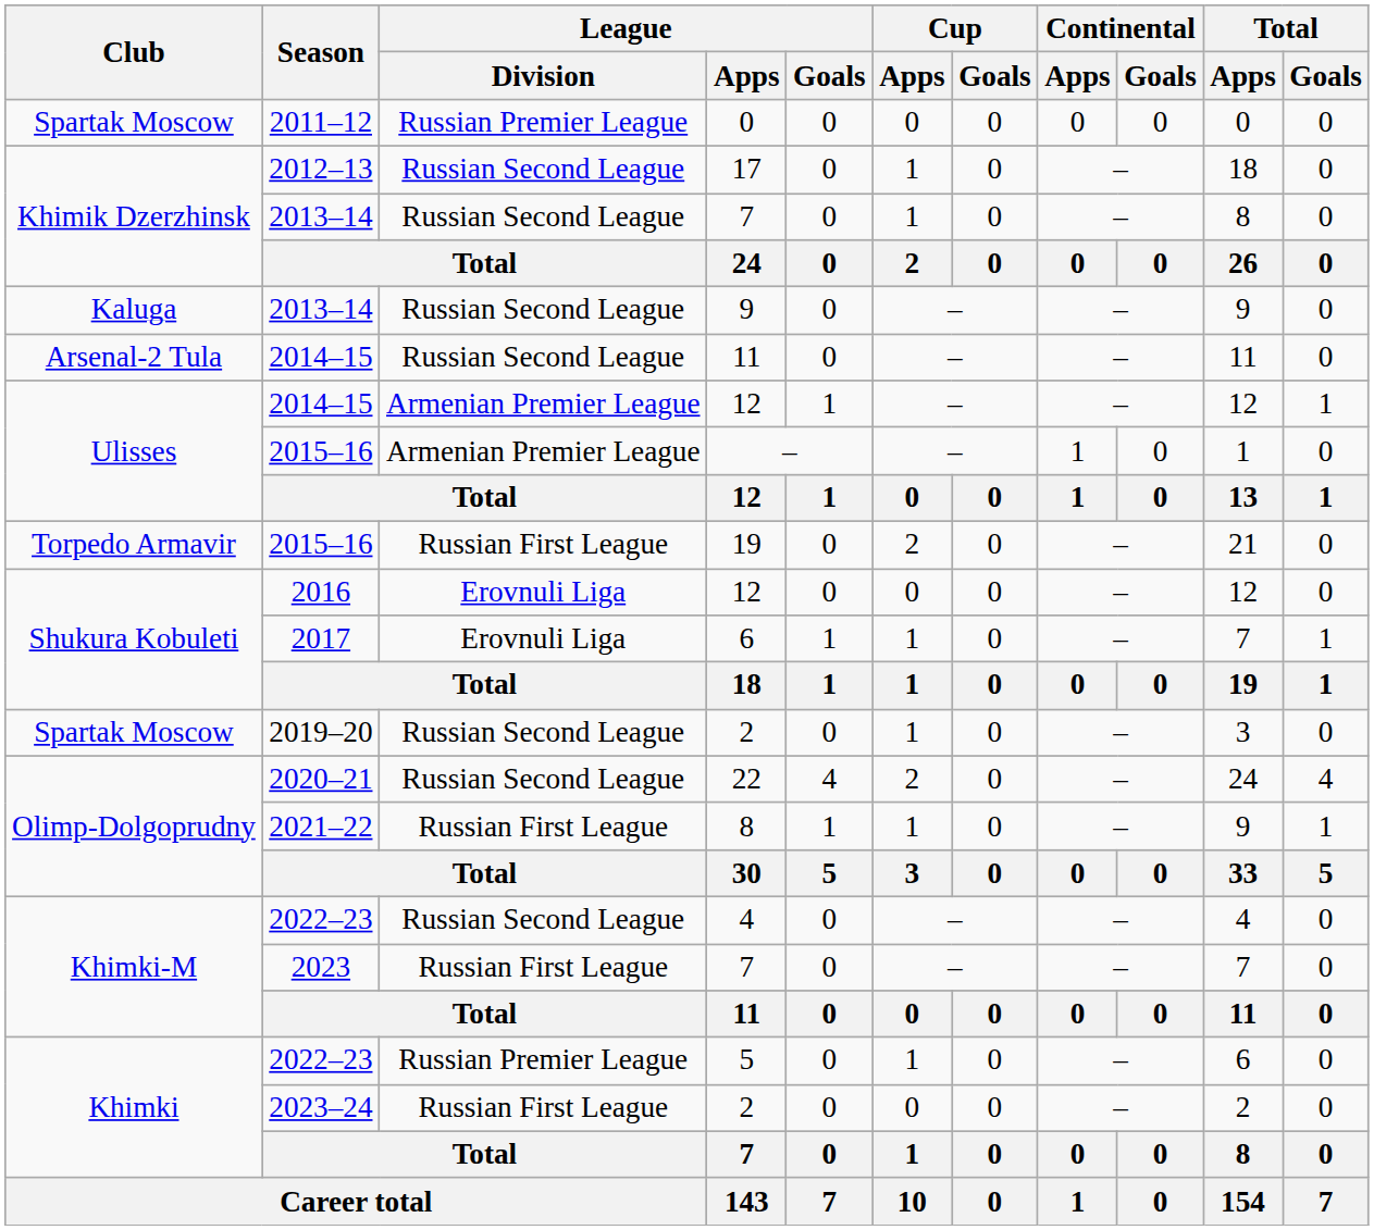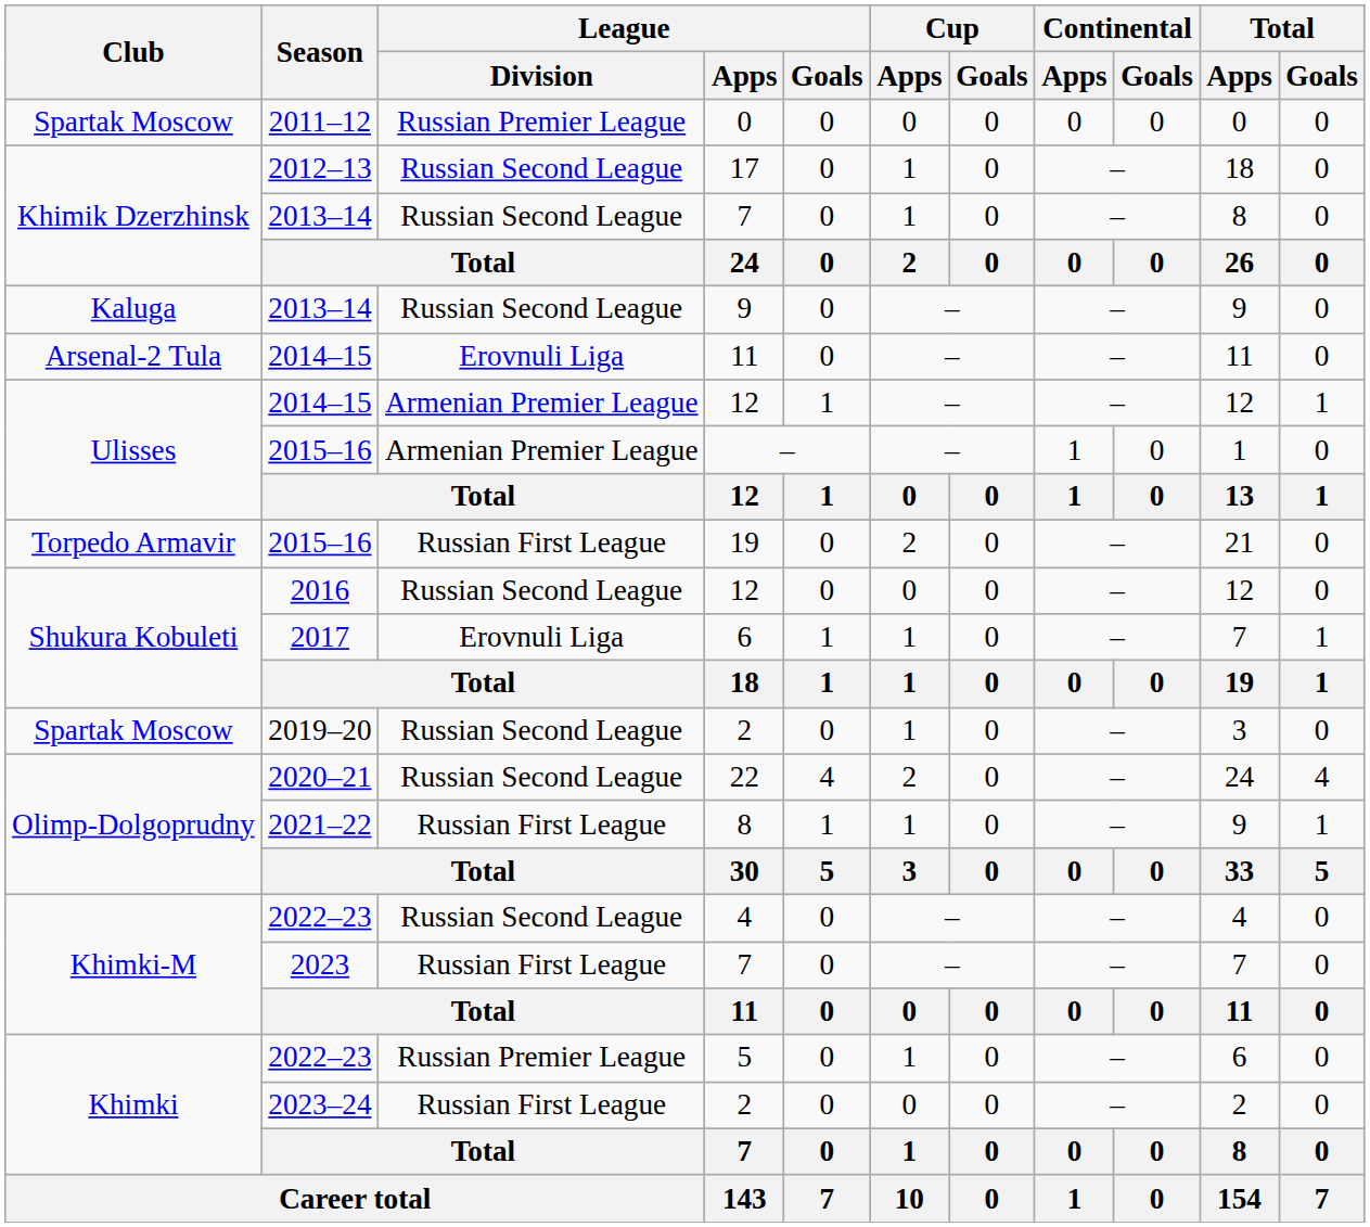 <table class="wikitable" style="text-align: center;">
 <tr>
 <th rowspan=2>Club</th>
 <th rowspan=2>Season</th>
 <th colspan=3>League</th>
 <th colspan=2>Cup</th>
 <th colspan=2>Continental</th>
 <th colspan=2>Total</th>
 </tr>
 <tr>
 <th>Division</th>
 <th>Apps</th>
 <th>Goals</th>
 <th>Apps</th>
 <th>Goals</th>
 <th>Apps</th>
 <th>Goals</th>
 <th>Apps</th>
 <th>Goals</th>
 </tr>
 <tr>
 <td><a href='#'>Spartak Moscow</a></td>
 <td><a href='#'>2011–12</a></td>
 <td><a href='#'>Russian Premier League</a></td>
 <td>0</td>
 <td>0</td>
 <td>0</td>
 <td>0</td>
 <td>0</td>
 <td>0</td>
 <td>0</td>
 <td>0</td>
 </tr>
 <tr>
 <td rowspan="3"><a href='#'>Khimik Dzerzhinsk</a></td>
 <td><a href='#'>2012–13</a></td>
 <td><a href='#'>Russian Second League</a></td>
 <td>17</td>
 <td>0</td>
 <td>1</td>
 <td>0</td>
 <td colspan=2>–</td>
 <td>18</td>
 <td>0</td>
 </tr>
 <tr>
 <td><a href='#'>2013–14</a></td>
 <td>Russian Second League</td>
 <td>7</td>
 <td>0</td>
 <td>1</td>
 <td>0</td>
 <td colspan=2>–</td>
 <td>8</td>
 <td>0</td>
 </tr>
 <tr>
 <th colspan=2>Total</th>
 <th>24</th>
 <th>0</th>
 <th>2</th>
 <th>0</th>
 <th>0</th>
 <th>0</th>
 <th>26</th>
 <th>0</th>
 </tr>
 <tr>
 <td><a href='#'>Kaluga</a></td>
 <td><a href='#'>2013–14</a></td>
 <td>Russian Second League</td>
 <td>9</td>
 <td>0</td>
 <td colspan=2>–</td>
 <td colspan=2>–</td>
 <td>9</td>
 <td>0</td>
 </tr>
 <tr>
 <td><a href='#'>Arsenal-2 Tula</a></td>
 <td><a href='#'>2014–15</a></td>
-<td>Russian Second League</td>
+<td><a href='#'>Erovnuli Liga</a></td>
 <td>11</td>
 <td>0</td>
 <td colspan=2>–</td>
 <td colspan=2>–</td>
 <td>11</td>
 <td>0</td>
 </tr>
 <tr>
 <td rowspan="3"><a href='#'>Ulisses</a></td>
 <td><a href='#'>2014–15</a></td>
 <td><a href='#'>Armenian Premier League</a></td>
 <td>12</td>
 <td>1</td>
 <td colspan=2>–</td>
 <td colspan=2>–</td>
 <td>12</td>
 <td>1</td>
 </tr>
 <tr>
 <td><a href='#'>2015–16</a></td>
 <td>Armenian Premier League</td>
 <td colspan=2>–</td>
 <td colspan=2>–</td>
 <td>1</td>
 <td>0</td>
 <td>1</td>
 <td>0</td>
 </tr>
 <tr>
 <th colspan=2>Total</th>
 <th>12</th>
 <th>1</th>
 <th>0</th>
 <th>0</th>
 <th>1</th>
 <th>0</th>
 <th>13</th>
 <th>1</th>
 </tr>
 <tr>
 <td><a href='#'>Torpedo Armavir</a></td>
 <td><a href='#'>2015–16</a></td>
 <td>Russian First League</td>
 <td>19</td>
 <td>0</td>
 <td>2</td>
 <td>0</td>
 <td colspan=2>–</td>
 <td>21</td>
 <td>0</td>
 </tr>
 <tr>
 <td rowspan="3"><a href='#'>Shukura Kobuleti</a></td>
 <td><a href='#'>2016</a></td>
-<td><a href='#'>Erovnuli Liga</a></td>
+<td>Russian Second League</td>
 <td>12</td>
 <td>0</td>
 <td>0</td>
 <td>0</td>
 <td colspan=2>–</td>
 <td>12</td>
 <td>0</td>
 </tr>
 <tr>
 <td><a href='#'>2017</a></td>
 <td>Erovnuli Liga</td>
 <td>6</td>
 <td>1</td>
 <td>1</td>
 <td>0</td>
 <td colspan=2>–</td>
 <td>7</td>
 <td>1</td>
 </tr>
 <tr>
 <th colspan=2>Total</th>
 <th>18</th>
 <th>1</th>
 <th>1</th>
 <th>0</th>
 <th>0</th>
 <th>0</th>
 <th>19</th>
 <th>1</th>
 </tr>
 <tr>
 <td><a href='#'>Spartak Moscow</a></td>
 <td>2019–20</td>
 <td>Russian Second League</td>
 <td>2</td>
 <td>0</td>
 <td>1</td>
 <td>0</td>
 <td colspan=2>–</td>
 <td>3</td>
 <td>0</td>
 </tr>
 <tr>
 <td rowspan="3"><a href='#'>Olimp-Dolgoprudny</a></td>
 <td><a href='#'>2020–21</a></td>
 <td>Russian Second League</td>
 <td>22</td>
 <td>4</td>
 <td>2</td>
 <td>0</td>
 <td colspan=2>–</td>
 <td>24</td>
 <td>4</td>
 </tr>
 <tr>
 <td><a href='#'>2021–22</a></td>
 <td>Russian First League</td>
 <td>8</td>
 <td>1</td>
 <td>1</td>
 <td>0</td>
 <td colspan=2>–</td>
 <td>9</td>
 <td>1</td>
 </tr>
 <tr>
 <th colspan=2>Total</th>
 <th>30</th>
 <th>5</th>
 <th>3</th>
 <th>0</th>
 <th>0</th>
 <th>0</th>
 <th>33</th>
 <th>5</th>
 </tr>
 <tr>
 <td rowspan="3"><a href='#'>Khimki-M</a></td>
 <td><a href='#'>2022–23</a></td>
 <td>Russian Second League</td>
 <td>4</td>
 <td>0</td>
 <td colspan=2>–</td>
 <td colspan=2>–</td>
 <td>4</td>
 <td>0</td>
 </tr>
 <tr>
 <td><a href='#'>2023</a></td>
 <td>Russian First League</td>
 <td>7</td>
 <td>0</td>
 <td colspan=2>–</td>
 <td colspan=2>–</td>
 <td>7</td>
 <td>0</td>
 </tr>
 <tr>
 <th colspan=2>Total</th>
 <th>11</th>
 <th>0</th>
 <th>0</th>
 <th>0</th>
 <th>0</th>
 <th>0</th>
 <th>11</th>
 <th>0</th>
 </tr>
 <tr>
 <td rowspan="3"><a href='#'>Khimki</a></td>
 <td><a href='#'>2022–23</a></td>
 <td>Russian Premier League</td>
 <td>5</td>
 <td>0</td>
 <td>1</td>
 <td>0</td>
 <td colspan=2>–</td>
 <td>6</td>
 <td>0</td>
 </tr>
 <tr>
 <td><a href='#'>2023–24</a></td>
 <td>Russian First League</td>
 <td>2</td>
 <td>0</td>
 <td>0</td>
 <td>0</td>
 <td colspan=2>–</td>
 <td>2</td>
 <td>0</td>
 </tr>
 <tr>
 <th colspan=2>Total</th>
 <th>7</th>
 <th>0</th>
 <th>1</th>
 <th>0</th>
 <th>0</th>
 <th>0</th>
 <th>8</th>
 <th>0</th>
 </tr>
 <tr>
 <th colspan=3>Career total</th>
 <th>143</th>
 <th>7</th>
 <th>10</th>
 <th>0</th>
 <th>1</th>
 <th>0</th>
 <th>154</th>
 <th>7</th>
 </tr>
 </table>
